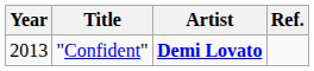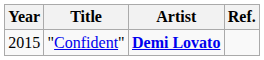 <table class="wikitable sortable">
 <tr>
 <th>Year</th>
 <th>Title</th>
 <th>Artist</th>
 <th class="unsortable">Ref.</th>
 </tr>
 <tr>
-<td>2013</td>
+<td>2015</td>
 <td>"<a href='#'>Confident</a>"</td>
 <td><strong><a href='#'>Demi Lovato</a></strong></td>
 <td align="center"></td>
 </tr>
 </table>
